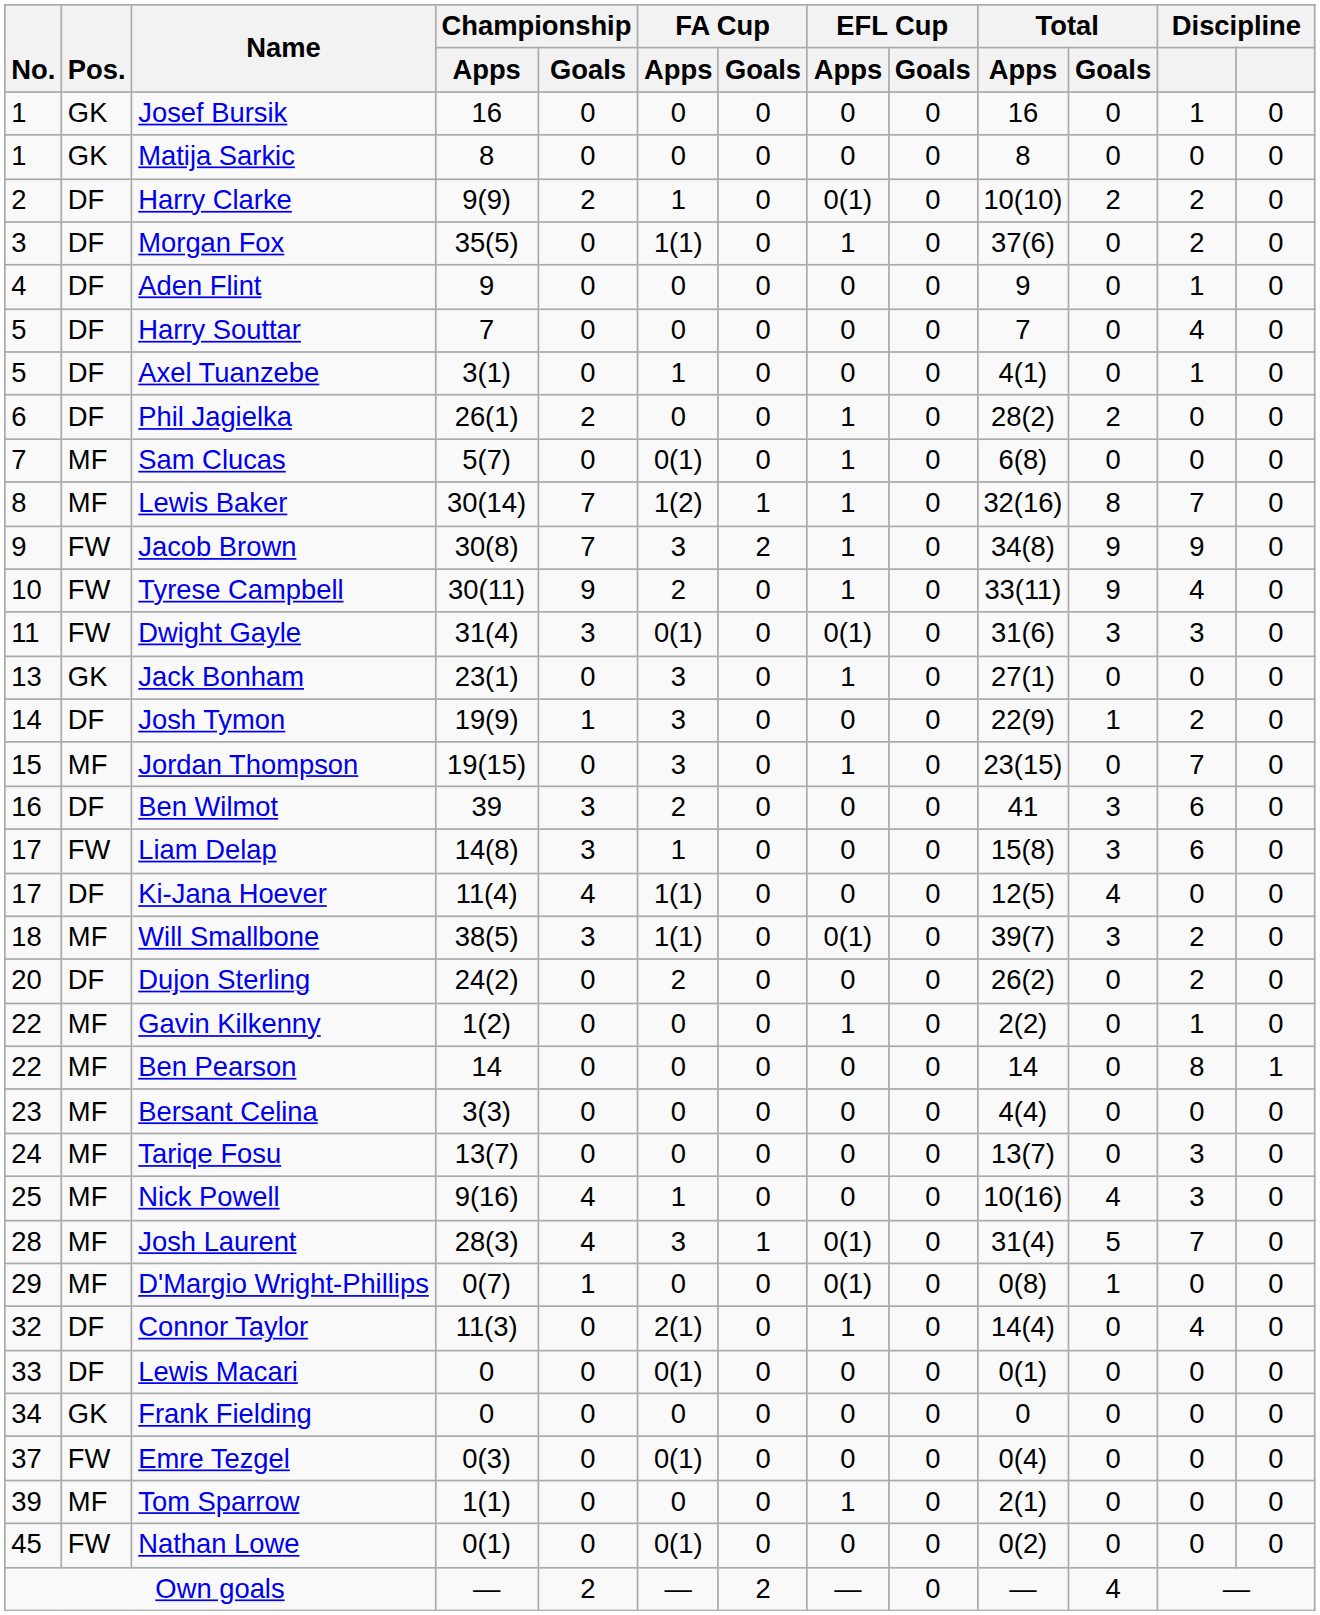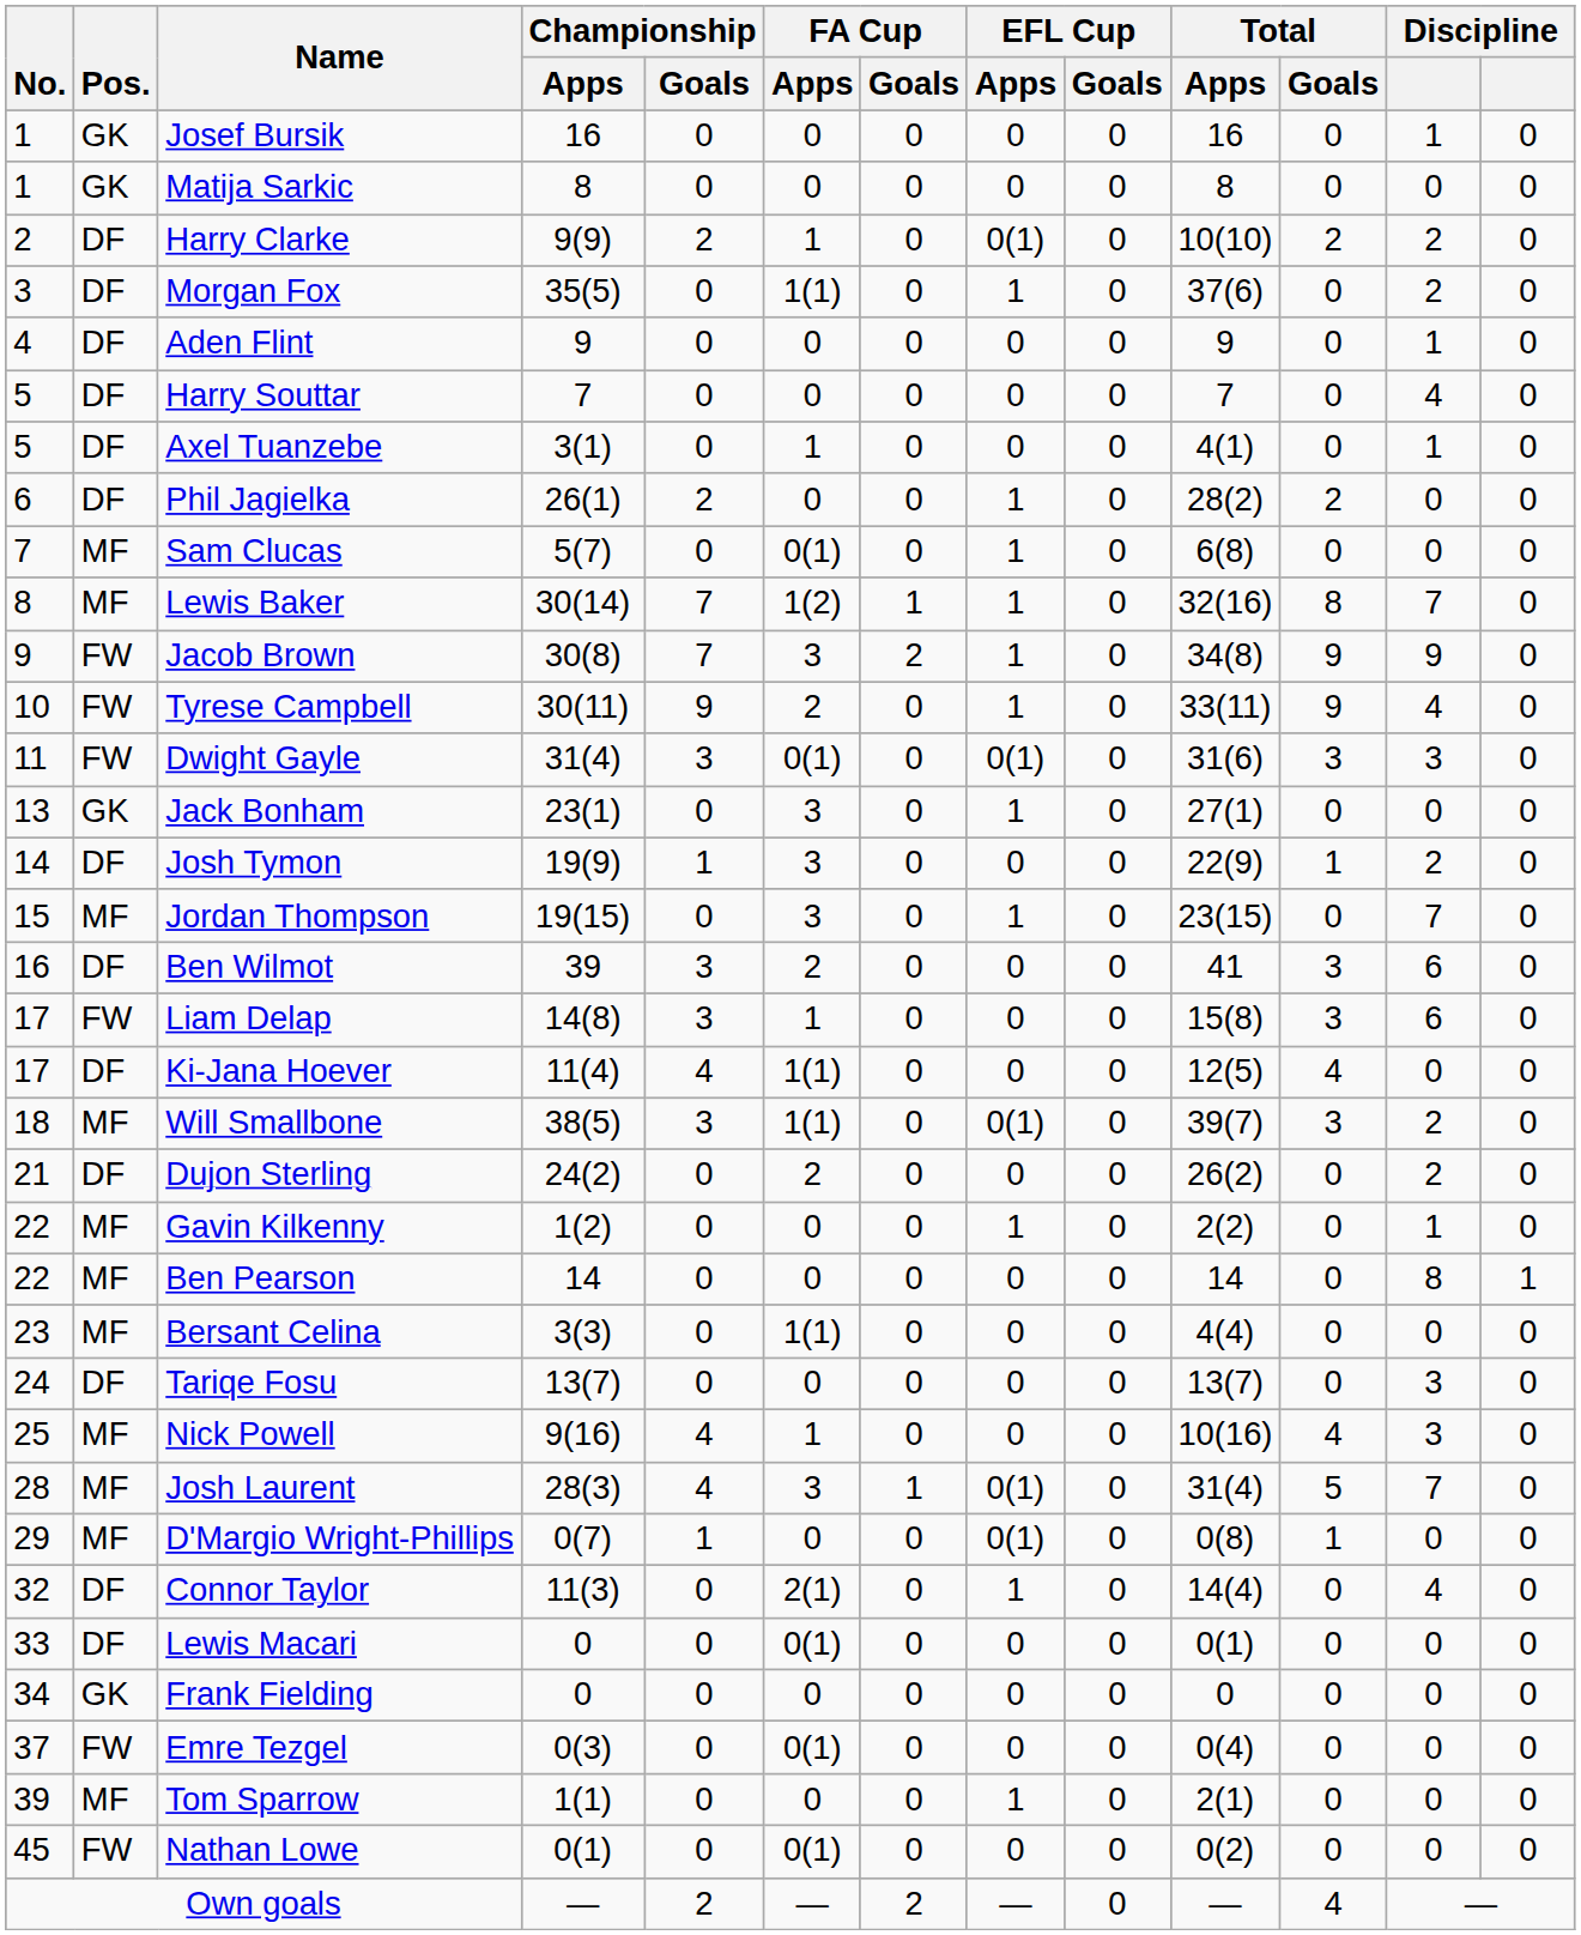 <table class="wikitable" style="text-align:center">
 <tr>
 <th rowspan="2" valign="bottom">No.</th>
 <th rowspan="2" valign="bottom">Pos.</th>
 <th rowspan="2">Name</th>
 <th colspan="2" width="85">Championship</th>
 <th colspan="2" width="85">FA Cup</th>
 <th colspan="2" width="85">EFL Cup</th>
 <th colspan="2" width="85">Total</th>
 <th colspan="2" width="85">Discipline</th>
 </tr>
 <tr>
 <th>Apps</th>
 <th>Goals</th>
 <th>Apps</th>
 <th>Goals</th>
 <th>Apps</th>
 <th>Goals</th>
 <th>Apps</th>
 <th>Goals</th>
 <th></th>
 <th></th>
 </tr>
 <tr>
 <td align="left">1</td>
 <td align="left">GK</td>
 <td align="left"> <a href='#'>Josef Bursik</a></td>
 <td>16</td>
 <td>0</td>
 <td>0</td>
 <td>0</td>
 <td>0</td>
 <td>0</td>
 <td>16</td>
 <td>0</td>
 <td>1</td>
 <td>0</td>
 </tr>
 <tr>
 <td align="left">1</td>
 <td align="left">GK</td>
 <td align="left"> <a href='#'>Matija Sarkic</a></td>
 <td>8</td>
 <td>0</td>
 <td>0</td>
 <td>0</td>
 <td>0</td>
 <td>0</td>
 <td>8</td>
 <td>0</td>
 <td>0</td>
 <td>0</td>
 </tr>
 <tr>
 <td align="left">2</td>
 <td align="left">DF</td>
 <td align="left"> <a href='#'>Harry Clarke</a></td>
 <td>9(9)</td>
 <td>2</td>
 <td>1</td>
 <td>0</td>
 <td>0(1)</td>
 <td>0</td>
 <td>10(10)</td>
 <td>2</td>
 <td>2</td>
 <td>0</td>
 </tr>
 <tr>
 <td align="left">3</td>
 <td align="left">DF</td>
 <td align="left"> <a href='#'>Morgan Fox</a></td>
 <td>35(5)</td>
 <td>0</td>
 <td>1(1)</td>
 <td>0</td>
 <td>1</td>
 <td>0</td>
 <td>37(6)</td>
 <td>0</td>
 <td>2</td>
 <td>0</td>
 </tr>
 <tr>
 <td align="left">4</td>
 <td align="left">DF</td>
 <td align="left"> <a href='#'>Aden Flint</a></td>
 <td>9</td>
 <td>0</td>
 <td>0</td>
 <td>0</td>
 <td>0</td>
 <td>0</td>
 <td>9</td>
 <td>0</td>
 <td>1</td>
 <td>0</td>
 </tr>
 <tr>
 <td align="left">5</td>
 <td align="left">DF</td>
 <td align="left"> <a href='#'>Harry Souttar</a></td>
 <td>7</td>
 <td>0</td>
 <td>0</td>
 <td>0</td>
 <td>0</td>
 <td>0</td>
 <td>7</td>
 <td>0</td>
 <td>4</td>
 <td>0</td>
 </tr>
 <tr>
 <td align="left">5</td>
 <td align="left">DF</td>
 <td align="left"> <a href='#'>Axel Tuanzebe</a></td>
 <td>3(1)</td>
 <td>0</td>
 <td>1</td>
 <td>0</td>
 <td>0</td>
 <td>0</td>
 <td>4(1)</td>
 <td>0</td>
 <td>1</td>
 <td>0</td>
 </tr>
 <tr>
 <td align="left">6</td>
 <td align="left">DF</td>
 <td align="left"> <a href='#'>Phil Jagielka</a></td>
 <td>26(1)</td>
 <td>2</td>
 <td>0</td>
 <td>0</td>
 <td>1</td>
 <td>0</td>
 <td>28(2)</td>
 <td>2</td>
 <td>0</td>
 <td>0</td>
 </tr>
 <tr>
 <td align="left">7</td>
 <td align="left">MF</td>
 <td align="left"> <a href='#'>Sam Clucas</a></td>
 <td>5(7)</td>
 <td>0</td>
 <td>0(1)</td>
 <td>0</td>
 <td>1</td>
 <td>0</td>
 <td>6(8)</td>
 <td>0</td>
 <td>0</td>
 <td>0</td>
 </tr>
 <tr>
 <td align="left">8</td>
 <td align="left">MF</td>
 <td align="left"> <a href='#'>Lewis Baker</a></td>
 <td>30(14)</td>
 <td>7</td>
 <td>1(2)</td>
 <td>1</td>
 <td>1</td>
 <td>0</td>
 <td>32(16)</td>
 <td>8</td>
 <td>7</td>
 <td>0</td>
 </tr>
 <tr>
 <td align="left">9</td>
 <td align="left">FW</td>
 <td align="left"> <a href='#'>Jacob Brown</a></td>
 <td>30(8)</td>
 <td>7</td>
 <td>3</td>
 <td>2</td>
 <td>1</td>
 <td>0</td>
 <td>34(8)</td>
 <td>9</td>
 <td>9</td>
 <td>0</td>
 </tr>
 <tr>
 <td align="left">10</td>
 <td align="left">FW</td>
 <td align="left"> <a href='#'>Tyrese Campbell</a></td>
 <td>30(11)</td>
 <td>9</td>
 <td>2</td>
 <td>0</td>
 <td>1</td>
 <td>0</td>
 <td>33(11)</td>
 <td>9</td>
 <td>4</td>
 <td>0</td>
 </tr>
 <tr>
 <td align="left">11</td>
 <td align="left">FW</td>
 <td align="left"> <a href='#'>Dwight Gayle</a></td>
 <td>31(4)</td>
 <td>3</td>
 <td>0(1)</td>
 <td>0</td>
 <td>0(1)</td>
 <td>0</td>
 <td>31(6)</td>
 <td>3</td>
 <td>3</td>
 <td>0</td>
 </tr>
 <tr>
 <td align="left">13</td>
 <td align="left">GK</td>
 <td align="left"> <a href='#'>Jack Bonham</a></td>
 <td>23(1)</td>
 <td>0</td>
 <td>3</td>
 <td>0</td>
 <td>1</td>
 <td>0</td>
 <td>27(1)</td>
 <td>0</td>
 <td>0</td>
 <td>0</td>
 </tr>
 <tr>
 <td align="left">14</td>
 <td align="left">DF</td>
 <td align="left"> <a href='#'>Josh Tymon</a></td>
 <td>19(9)</td>
 <td>1</td>
 <td>3</td>
 <td>0</td>
 <td>0</td>
 <td>0</td>
 <td>22(9)</td>
 <td>1</td>
 <td>2</td>
 <td>0</td>
 </tr>
 <tr>
 <td align="left">15</td>
 <td align="left">MF</td>
 <td align="left"> <a href='#'>Jordan Thompson</a></td>
 <td>19(15)</td>
 <td>0</td>
 <td>3</td>
 <td>0</td>
 <td>1</td>
 <td>0</td>
 <td>23(15)</td>
 <td>0</td>
 <td>7</td>
 <td>0</td>
 </tr>
 <tr>
 <td align="left">16</td>
 <td align="left">DF</td>
 <td align="left"> <a href='#'>Ben Wilmot</a></td>
 <td>39</td>
 <td>3</td>
 <td>2</td>
 <td>0</td>
 <td>0</td>
 <td>0</td>
 <td>41</td>
 <td>3</td>
 <td>6</td>
 <td>0</td>
 </tr>
 <tr>
 <td align="left">17</td>
 <td align="left">FW</td>
 <td align="left"> <a href='#'>Liam Delap</a></td>
 <td>14(8)</td>
 <td>3</td>
 <td>1</td>
 <td>0</td>
 <td>0</td>
 <td>0</td>
 <td>15(8)</td>
 <td>3</td>
 <td>6</td>
 <td>0</td>
 </tr>
 <tr>
 <td align="left">17</td>
 <td align="left">DF</td>
 <td align="left"> <a href='#'>Ki-Jana Hoever</a></td>
 <td>11(4)</td>
 <td>4</td>
 <td>1(1)</td>
 <td>0</td>
 <td>0</td>
 <td>0</td>
 <td>12(5)</td>
 <td>4</td>
 <td>0</td>
 <td>0</td>
 </tr>
 <tr>
 <td align="left">18</td>
 <td align="left">MF</td>
 <td align="left"> <a href='#'>Will Smallbone</a></td>
 <td>38(5)</td>
 <td>3</td>
 <td>1(1)</td>
 <td>0</td>
 <td>0(1)</td>
 <td>0</td>
 <td>39(7)</td>
 <td>3</td>
 <td>2</td>
 <td>0</td>
 </tr>
 <tr>
-<td align="left">20</td>
+<td align="left">21</td>
 <td align="left">DF</td>
 <td align="left"> <a href='#'>Dujon Sterling</a></td>
 <td>24(2)</td>
 <td>0</td>
 <td>2</td>
 <td>0</td>
 <td>0</td>
 <td>0</td>
 <td>26(2)</td>
 <td>0</td>
 <td>2</td>
 <td>0</td>
 </tr>
 <tr>
 <td align="left">22</td>
 <td align="left">MF</td>
 <td align="left"> <a href='#'>Gavin Kilkenny</a></td>
 <td>1(2)</td>
 <td>0</td>
 <td>0</td>
 <td>0</td>
 <td>1</td>
 <td>0</td>
 <td>2(2)</td>
 <td>0</td>
 <td>1</td>
 <td>0</td>
 </tr>
 <tr>
 <td align="left">22</td>
 <td align="left">MF</td>
 <td align="left"> <a href='#'>Ben Pearson</a></td>
 <td>14</td>
 <td>0</td>
 <td>0</td>
 <td>0</td>
 <td>0</td>
 <td>0</td>
 <td>14</td>
 <td>0</td>
 <td>8</td>
 <td>1</td>
 </tr>
 <tr>
 <td align="left">23</td>
 <td align="left">MF</td>
 <td align="left"> <a href='#'>Bersant Celina</a></td>
 <td>3(3)</td>
 <td>0</td>
-<td>0</td>
+<td>1(1)</td>
 <td>0</td>
 <td>0</td>
 <td>0</td>
 <td>4(4)</td>
 <td>0</td>
 <td>0</td>
 <td>0</td>
 </tr>
 <tr>
 <td align="left">24</td>
-<td align="left">MF</td>
+<td align="left">DF</td>
 <td align="left"> <a href='#'>Tariqe Fosu</a></td>
 <td>13(7)</td>
 <td>0</td>
 <td>0</td>
 <td>0</td>
 <td>0</td>
 <td>0</td>
 <td>13(7)</td>
 <td>0</td>
 <td>3</td>
 <td>0</td>
 </tr>
 <tr>
 <td align="left">25</td>
 <td align="left">MF</td>
 <td align="left"> <a href='#'>Nick Powell</a></td>
 <td>9(16)</td>
 <td>4</td>
 <td>1</td>
 <td>0</td>
 <td>0</td>
 <td>0</td>
 <td>10(16)</td>
 <td>4</td>
 <td>3</td>
 <td>0</td>
 </tr>
 <tr>
 <td align="left">28</td>
 <td align="left">MF</td>
 <td align="left"> <a href='#'>Josh Laurent</a></td>
 <td>28(3)</td>
 <td>4</td>
 <td>3</td>
 <td>1</td>
 <td>0(1)</td>
 <td>0</td>
 <td>31(4)</td>
 <td>5</td>
 <td>7</td>
 <td>0</td>
 </tr>
 <tr>
 <td align="left">29</td>
 <td align="left">MF</td>
 <td align="left"> <a href='#'>D'Margio Wright-Phillips</a></td>
 <td>0(7)</td>
 <td>1</td>
 <td>0</td>
 <td>0</td>
 <td>0(1)</td>
 <td>0</td>
 <td>0(8)</td>
 <td>1</td>
 <td>0</td>
 <td>0</td>
 </tr>
 <tr>
 <td align="left">32</td>
 <td align="left">DF</td>
 <td align="left"> <a href='#'>Connor Taylor</a></td>
 <td>11(3)</td>
 <td>0</td>
 <td>2(1)</td>
 <td>0</td>
 <td>1</td>
 <td>0</td>
 <td>14(4)</td>
 <td>0</td>
 <td>4</td>
 <td>0</td>
 </tr>
 <tr>
 <td align="left">33</td>
 <td align="left">DF</td>
 <td align="left"> <a href='#'>Lewis Macari</a></td>
 <td>0</td>
 <td>0</td>
 <td>0(1)</td>
 <td>0</td>
 <td>0</td>
 <td>0</td>
 <td>0(1)</td>
 <td>0</td>
 <td>0</td>
 <td>0</td>
 </tr>
 <tr>
 <td align="left">34</td>
 <td align="left">GK</td>
 <td align="left"> <a href='#'>Frank Fielding</a></td>
 <td>0</td>
 <td>0</td>
 <td>0</td>
 <td>0</td>
 <td>0</td>
 <td>0</td>
 <td>0</td>
 <td>0</td>
 <td>0</td>
 <td>0</td>
 </tr>
 <tr>
 <td align="left">37</td>
 <td align="left">FW</td>
 <td align="left"> <a href='#'>Emre Tezgel</a></td>
 <td>0(3)</td>
 <td>0</td>
 <td>0(1)</td>
 <td>0</td>
 <td>0</td>
 <td>0</td>
 <td>0(4)</td>
 <td>0</td>
 <td>0</td>
 <td>0</td>
 </tr>
 <tr>
 <td align="left">39</td>
 <td align="left">MF</td>
 <td align="left"> <a href='#'>Tom Sparrow</a></td>
 <td>1(1)</td>
 <td>0</td>
 <td>0</td>
 <td>0</td>
 <td>1</td>
 <td>0</td>
 <td>2(1)</td>
 <td>0</td>
 <td>0</td>
 <td>0</td>
 </tr>
 <tr>
 <td align="left">45</td>
 <td align="left">FW</td>
 <td align="left"> <a href='#'>Nathan Lowe</a></td>
 <td>0(1)</td>
 <td>0</td>
 <td>0(1)</td>
 <td>0</td>
 <td>0</td>
 <td>0</td>
 <td>0(2)</td>
 <td>0</td>
 <td>0</td>
 <td>0</td>
 </tr>
 <tr>
 <td colspan=3><a href='#'>Own goals</a></td>
 <td>—</td>
 <td>2</td>
 <td>—</td>
 <td>2</td>
 <td>—</td>
 <td>0</td>
 <td>—</td>
 <td>4</td>
 <td colspan=2>—</td>
 </tr>
 </table>
